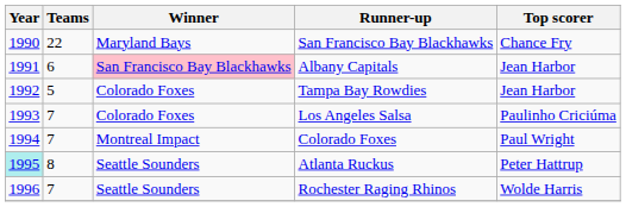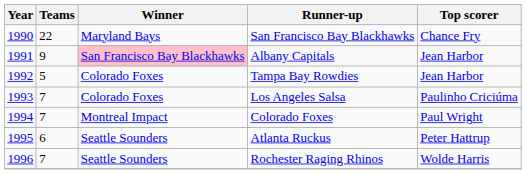 <table class="wikitable">
 <tr>
 <th>Year</th>
 <th>Teams</th>
 <th>Winner</th>
 <th>Runner-up</th>
 <th>Top scorer</th>
 </tr>
 <tr>
 <td><a href='#'>1990</a></td>
 <td>22</td>
 <td><a href='#'>Maryland Bays</a></td>
 <td><a href='#'>San Francisco Bay Blackhawks</a></td>
 <td><a href='#'>Chance Fry</a></td>
 </tr>
 <tr>
 <td><a href='#'>1991</a></td>
-<td>6</td>
+<td>9</td>
 <td style="background: pink;"><a href='#'>San Francisco Bay Blackhawks</a></td>
 <td><a href='#'>Albany Capitals</a></td>
 <td><a href='#'>Jean Harbor</a></td>
 </tr>
 <tr>
 <td><a href='#'>1992</a></td>
 <td>5</td>
 <td><a href='#'>Colorado Foxes</a></td>
 <td><a href='#'>Tampa Bay Rowdies</a></td>
 <td><a href='#'>Jean Harbor</a></td>
 </tr>
 <tr>
 <td><a href='#'>1993</a></td>
 <td>7</td>
 <td><a href='#'>Colorado Foxes</a></td>
 <td><a href='#'>Los Angeles Salsa</a></td>
 <td><a href='#'>Paulinho Criciúma</a></td>
 </tr>
 <tr>
 <td><a href='#'>1994</a></td>
 <td>7</td>
 <td><a href='#'>Montreal Impact</a></td>
 <td><a href='#'>Colorado Foxes</a></td>
 <td><a href='#'>Paul Wright</a></td>
 </tr>
 <tr>
-<td style="background: paleturquoise;"><a href='#'>1995</a></td>
-<td>8</td>
+<td><a href='#'>1995</a></td>
+<td>6</td>
 <td><a href='#'>Seattle Sounders</a></td>
 <td><a href='#'>Atlanta Ruckus</a></td>
 <td><a href='#'>Peter Hattrup</a></td>
 </tr>
 <tr>
 <td><a href='#'>1996</a></td>
 <td>7</td>
 <td><a href='#'>Seattle Sounders</a></td>
 <td><a href='#'>Rochester Raging Rhinos</a></td>
 <td><a href='#'>Wolde Harris</a></td>
 </tr>
 <tr>
 </tr>
 </table>
